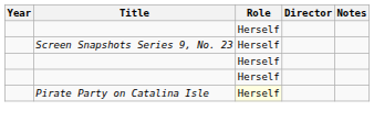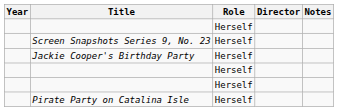 <table class="wikitable unsortable">
 <tr>
 <th>Year</th>
 <th>Title</th>
 <th>Role</th>
 <th>Director</th>
 <th class="unsortable">Notes</th>
 </tr>
 <tr>
 <td></td>
 <td><em></em></td>
 <td>Herself</td>
 <td></td>
 <td></td>
 </tr>
 <tr>
 <td></td>
 <td><em>Screen Snapshots Series 9, No. 23</em></td>
 <td>Herself</td>
 <td></td>
 <td></td>
 </tr>
 <tr>
 <td></td>
+<td><em>Jackie Cooper's Birthday Party</em></td>
+<td>Herself</td>
+<td></td>
+<td></td>
+</tr>
+<tr>
+<td></td>
 <td><em></em></td>
 <td>Herself</td>
 <td></td>
 <td></td>
 </tr>
 <tr>
 <td></td>
 <td><em></em></td>
 <td>Herself</td>
 <td></td>
 <td></td>
 </tr>
 <tr>
 <td></td>
 <td><em>Pirate Party on Catalina Isle</em></td>
-<td style="background: lightyellow;">Herself</td>
+<td>Herself</td>
 <td></td>
 <td></td>
 </tr>
 </table>
